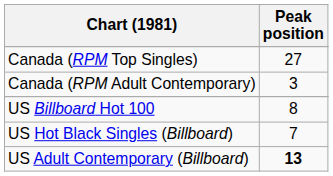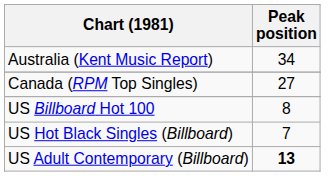 <table class="wikitable sortable">
 <tr>
 <th>Chart (1981)</th>
 <th>Peak<br>position</th>
 </tr>
 <tr>
+<td>Australia (<a href='#'>Kent Music Report</a>)</td>
+<td align="center">34</td>
+</tr>
+<tr>
 </tr>
 <tr>
 <td>Canada (<em><a href='#'>RPM</a></em> Top Singles)</td>
 <td style="text-align:center;">27</td>
-</tr>
-<tr>
-<td>Canada (<em>RPM</em> Adult Contemporary)</td>
-<td style="text-align:center;">3</td>
 </tr>
 <tr>
 </tr>
 <tr>
 </tr>
 <tr>
 </tr>
 <tr>
 </tr>
 <tr>
 </tr>
 <tr>
 <td>US <a href='#'><em>Billboard</em> Hot 100</a></td>
 <td align="center">8</td>
 </tr>
 <tr>
 <td>US <a href='#'>Hot Black Singles</a> (<em>Billboard</em>)</td>
 <td align="center">7</td>
 </tr>
 <tr>
 <td>US <a href='#'>Adult Contemporary</a> (<em>Billboard</em>)</td>
 <td style="text-align:center;"><strong>13</strong></td>
 </tr>
 </table>
